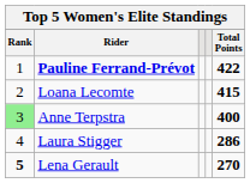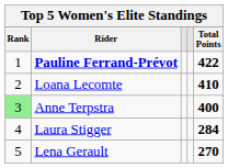 <table class="wikitable sortable">
 <tr>
 <th colspan=27 align="center"><strong>Top 5 Women's Elite Standings</strong></th>
 </tr>
 <tr>
 </tr>
 <tr style="font-size:8pt;font-weight:bold">
 <th align="center">Rank</th>
 <th align="center">Rider</th>
 <th class=unsortable style="background:#E5E4E2;"><small></small></th>
 <th class=unsortable style="background:#E5E4E2;"><small></small></th>
 <th align="center">Total<br>Points</th>
 </tr>
 <tr>
 <td align=center>1</td>
 <td> <strong><a href='#'>Pauline Ferrand-Prévot</a></strong></td>
 <td align=center></td>
 <td align=center></td>
 <td align=center><strong>422</strong></td>
 </tr>
 <tr>
 <td align=center>2</td>
 <td> <a href='#'>Loana Lecomte</a></td>
 <td align=center></td>
 <td align=center></td>
-<td align=center><strong>415</strong></td>
+<td align=center><strong>410</strong></td>
 </tr>
 <tr>
 <td align=center style="background: lightgreen;">3</td>
 <td> <a href='#'>Anne Terpstra</a></td>
 <td align=center></td>
 <td align=center></td>
 <td align=center><strong>400</strong></td>
 </tr>
 <tr>
 <td align=center>4</td>
 <td> <a href='#'>Laura Stigger</a></td>
 <td align=center></td>
 <td align=center></td>
-<td align=center><strong>286</strong></td>
+<td align=center><strong>284</strong></td>
 </tr>
 <tr>
-<td align=center><strong>5</strong></td>
+<td align=center>5</td>
 <td> <a href='#'>Lena Gerault</a></td>
 <td align=center></td>
 <td align=center></td>
 <td align=center><strong>270</strong></td>
 </tr>
 </table>
